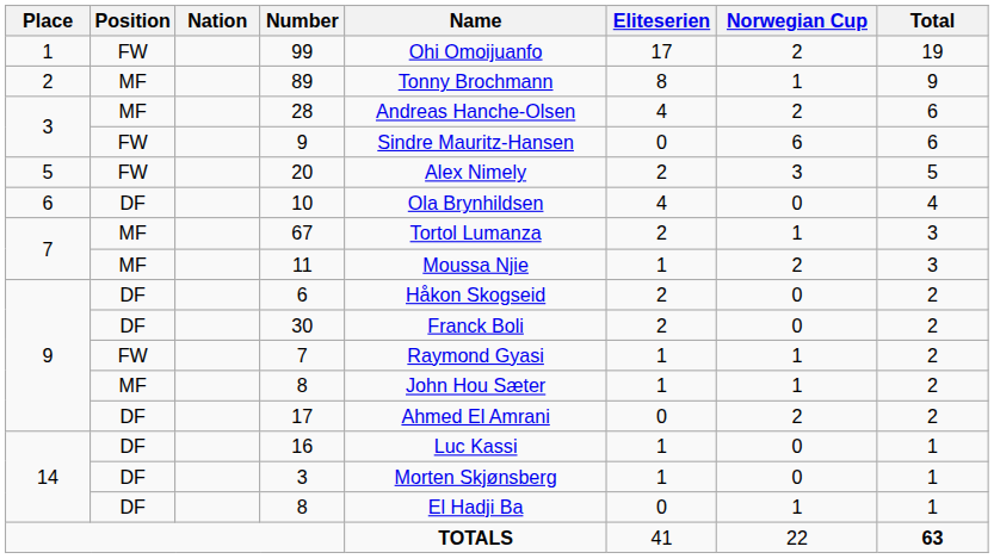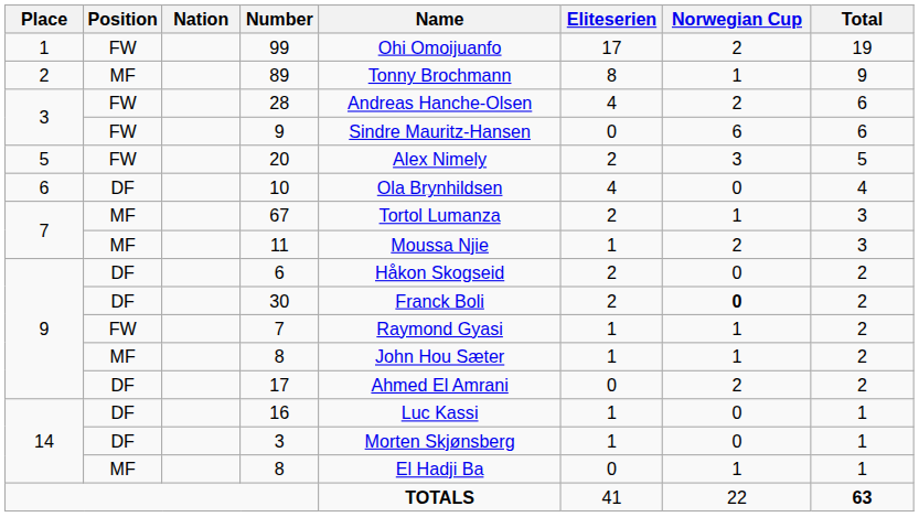 <table class="wikitable" style="font-size: 95%; text-align: center;">
 <tr>
 <th width=60>Place</th>
 <th width=60>Position</th>
 <th width=60>Nation</th>
 <th width=60>Number</th>
 <th width=200>Name</th>
 <th width=80><a href='#'>Eliteserien</a></th>
 <th width=120><a href='#'>Norwegian Cup</a></th>
 <th width=80><strong>Total</strong></th>
 </tr>
 <tr>
 <td>1</td>
 <td>FW</td>
 <td></td>
 <td>99</td>
 <td><a href='#'>Ohi Omoijuanfo</a></td>
 <td>17</td>
 <td>2</td>
 <td>19</td>
 </tr>
 <tr>
 <td>2</td>
 <td>MF</td>
 <td></td>
 <td>89</td>
 <td><a href='#'>Tonny Brochmann</a></td>
 <td>8</td>
 <td>1</td>
 <td>9</td>
 </tr>
 <tr>
 <td rowspan="2">3</td>
-<td>MF</td>
+<td>FW</td>
 <td></td>
 <td>28</td>
 <td><a href='#'>Andreas Hanche-Olsen</a></td>
 <td>4</td>
 <td>2</td>
 <td>6</td>
 </tr>
 <tr>
 <td>FW</td>
 <td></td>
 <td>9</td>
 <td><a href='#'>Sindre Mauritz-Hansen</a></td>
 <td>0</td>
 <td>6</td>
 <td>6</td>
 </tr>
 <tr>
 <td>5</td>
 <td>FW</td>
 <td></td>
 <td>20</td>
 <td><a href='#'>Alex Nimely</a></td>
 <td>2</td>
 <td>3</td>
 <td>5</td>
 </tr>
 <tr>
 <td>6</td>
 <td>DF</td>
 <td></td>
 <td>10</td>
 <td><a href='#'>Ola Brynhildsen</a></td>
 <td>4</td>
 <td>0</td>
 <td>4</td>
 </tr>
 <tr>
 <td rowspan="2">7</td>
 <td>MF</td>
 <td></td>
 <td>67</td>
 <td><a href='#'>Tortol Lumanza</a></td>
 <td>2</td>
 <td>1</td>
 <td>3</td>
 </tr>
 <tr>
 <td>MF</td>
 <td></td>
 <td>11</td>
 <td><a href='#'>Moussa Njie</a></td>
 <td>1</td>
 <td>2</td>
 <td>3</td>
 </tr>
 <tr>
 <td rowspan="5">9</td>
 <td>DF</td>
 <td></td>
 <td>6</td>
 <td><a href='#'>Håkon Skogseid</a></td>
 <td>2</td>
 <td>0</td>
 <td>2</td>
 </tr>
 <tr>
 <td>DF</td>
 <td></td>
 <td>30</td>
 <td><a href='#'>Franck Boli</a></td>
 <td>2</td>
-<td>0</td>
+<td><strong>0</strong></td>
 <td>2</td>
 </tr>
 <tr>
 <td>FW</td>
 <td></td>
 <td>7</td>
 <td><a href='#'>Raymond Gyasi</a></td>
 <td>1</td>
 <td>1</td>
 <td>2</td>
 </tr>
 <tr>
 <td>MF</td>
 <td></td>
 <td>8</td>
 <td><a href='#'>John Hou Sæter</a></td>
 <td>1</td>
 <td>1</td>
 <td>2</td>
 </tr>
 <tr>
 <td>DF</td>
 <td></td>
 <td>17</td>
 <td><a href='#'>Ahmed El Amrani</a></td>
 <td>0</td>
 <td>2</td>
 <td>2</td>
 </tr>
 <tr>
 <td rowspan="3">14</td>
 <td>DF</td>
 <td></td>
 <td>16</td>
 <td><a href='#'>Luc Kassi</a></td>
 <td>1</td>
 <td>0</td>
 <td>1</td>
 </tr>
 <tr>
 <td>DF</td>
 <td></td>
 <td>3</td>
 <td><a href='#'>Morten Skjønsberg</a></td>
 <td>1</td>
 <td>0</td>
 <td>1</td>
 </tr>
 <tr>
-<td>DF</td>
+<td>MF</td>
 <td></td>
 <td>8</td>
 <td><a href='#'>El Hadji Ba</a></td>
 <td>0</td>
 <td>1</td>
 <td>1</td>
 </tr>
 <tr>
 <td colspan="4"></td>
 <td><strong>TOTALS</strong></td>
 <td>41</td>
 <td>22</td>
 <td><strong>63</strong></td>
 </tr>
 </table>
